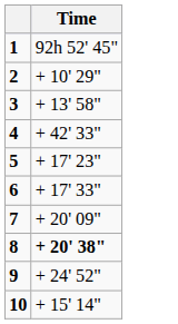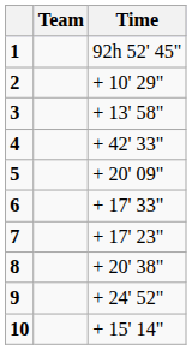 <table class="wikitable">
 <tr style="background:#ccccff;">
 <th></th>
+<th>Team</th>
 <th>Time</th>
 </tr>
 <tr>
 <td><strong>1</strong></td>
+<td></td>
 <td>92h 52' 45"</td>
 </tr>
 <tr>
 <td><strong>2</strong></td>
+<td></td>
 <td>+ 10' 29"</td>
 </tr>
 <tr>
 <td><strong>3</strong></td>
+<td></td>
 <td>+ 13' 58"</td>
 </tr>
 <tr>
 <td><strong>4</strong></td>
+<td></td>
 <td>+ 42' 33"</td>
 </tr>
 <tr>
 <td><strong>5</strong></td>
-<td>+ 17' 23"</td>
+<td></td>
+<td>+ 20' 09"</td>
 </tr>
 <tr>
 <td><strong>6</strong></td>
+<td></td>
 <td>+ 17' 33"</td>
 </tr>
 <tr>
 <td><strong>7</strong></td>
-<td>+ 20' 09"</td>
+<td></td>
+<td>+ 17' 23"</td>
 </tr>
 <tr>
 <td><strong>8</strong></td>
-<td><strong>+ 20' 38"</strong></td>
+<td></td>
+<td>+ 20' 38"</td>
 </tr>
 <tr>
 <td><strong>9</strong></td>
+<td></td>
 <td>+ 24' 52"</td>
 </tr>
 <tr>
 <td><strong>10</strong></td>
+<td></td>
 <td>+ 15' 14"</td>
 </tr>
 </table>
